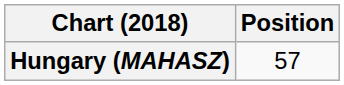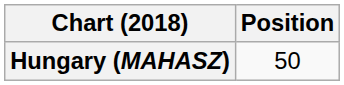 <table class="wikitable sortable plainrowheaders" style="text-align:center">
 <tr>
 <th scope="col">Chart (2018)</th>
 <th scope="col">Position</th>
 </tr>
 <tr>
 <th scope="row">Hungary (<em>MAHASZ</em>)</th>
-<td>57</td>
+<td>50</td>
 </tr>
 </table>
